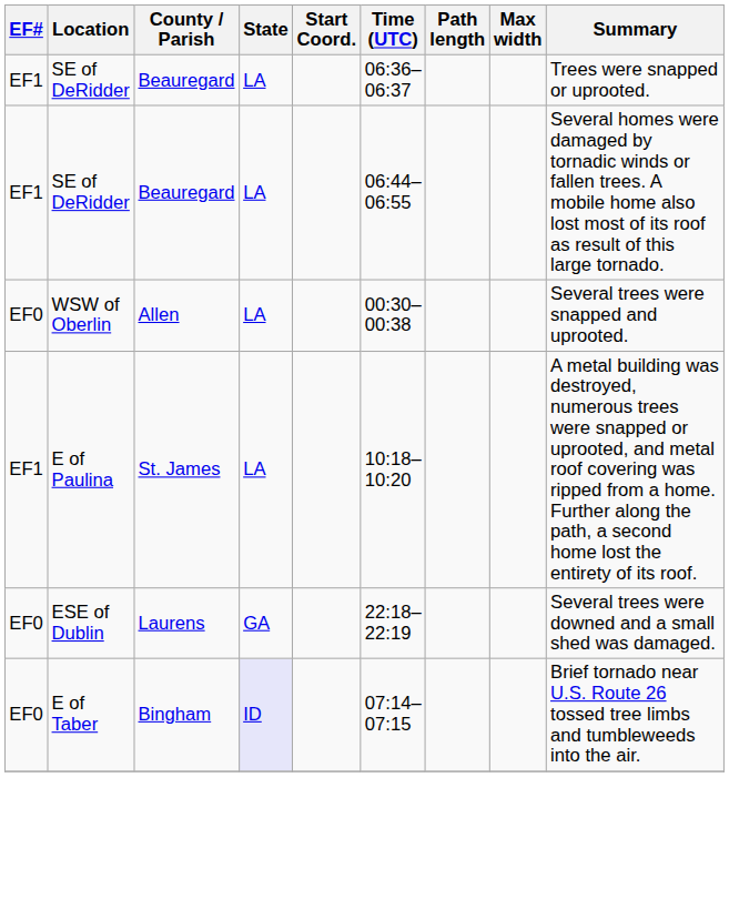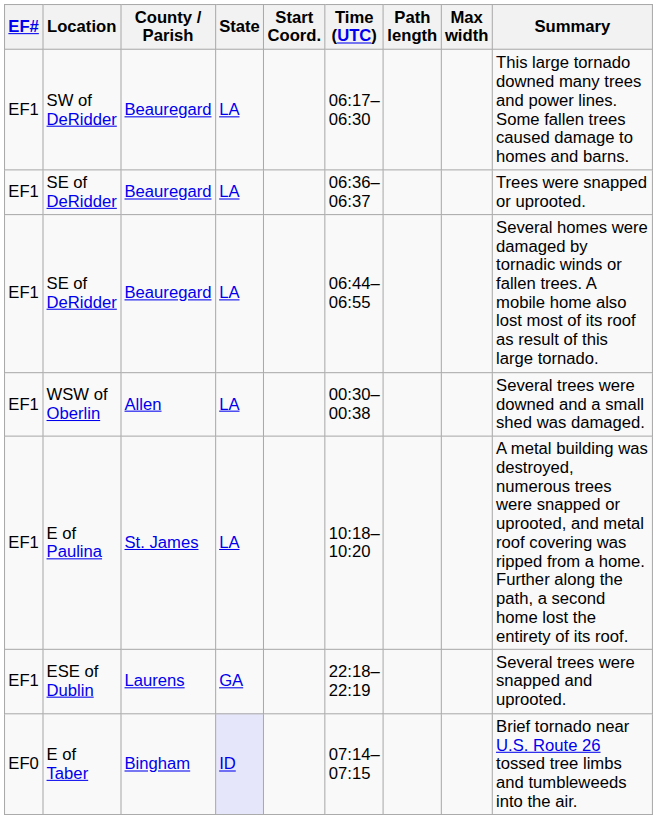 <table class="wikitable sortable" style="width:100%;">
 <tr>
 <th scope="col"  style="width:3%; text-align:center;"><a href='#'>EF#</a></th>
 <th scope="col"  style="width:7%; text-align:center;" class="unsortable">Location</th>
 <th scope="col"  style="width:6%; text-align:center;" class="unsortable">County / Parish</th>
 <th scope="col"  style="width:5%; text-align:center;">State</th>
 <th scope="col"  style="width:6%; text-align:center;">Start Coord.</th>
 <th scope="col"  style="width:6%; text-align:center;">Time (<a href='#'>UTC</a>)</th>
 <th scope="col"  style="width:6%; text-align:center;">Path length</th>
 <th scope="col"  style="width:6%; text-align:center;">Max width</th>
 <th scope="col" class="unsortable" style="width:48%; text-align:center;">Summary</th>
+</tr>
+<tr>
+<td bgcolor=>EF1</td>
+<td>SW of <a href='#'>DeRidder</a></td>
+<td><a href='#'>Beauregard</a></td>
+<td><a href='#'>LA</a></td>
+<td></td>
+<td>06:17–06:30</td>
+<td></td>
+<td></td>
+<td>This large tornado downed many trees and power lines. Some fallen trees caused damage to homes and barns.</td>
 </tr>
 <tr>
 <td bgcolor=>EF1</td>
 <td>SE of <a href='#'>DeRidder</a></td>
 <td><a href='#'>Beauregard</a></td>
 <td><a href='#'>LA</a></td>
 <td></td>
 <td>06:36–06:37</td>
 <td></td>
 <td></td>
 <td>Trees were snapped or uprooted.</td>
 </tr>
 <tr>
 <td bgcolor=>EF1</td>
 <td>SE of <a href='#'>DeRidder</a></td>
 <td><a href='#'>Beauregard</a></td>
 <td><a href='#'>LA</a></td>
 <td></td>
 <td>06:44–06:55</td>
 <td></td>
 <td></td>
 <td>Several homes were damaged by tornadic winds or fallen trees. A mobile home also lost most of its roof as result of this large tornado.</td>
 </tr>
 <tr>
-<td bgcolor=>EF0</td>
+<td bgcolor=>EF1</td>
 <td>WSW of <a href='#'>Oberlin</a></td>
 <td><a href='#'>Allen</a></td>
 <td><a href='#'>LA</a></td>
 <td></td>
 <td>00:30–00:38</td>
 <td></td>
 <td></td>
-<td>Several trees were snapped and uprooted.</td>
+<td>Several trees were downed and a small shed was damaged.</td>
 </tr>
 <tr>
 <td bgcolor=>EF1</td>
 <td>E of <a href='#'>Paulina</a></td>
 <td><a href='#'>St. James</a></td>
 <td><a href='#'>LA</a></td>
 <td></td>
 <td>10:18–10:20</td>
 <td></td>
 <td></td>
 <td>A metal building was destroyed, numerous trees were snapped or uprooted, and metal roof covering was ripped from a home. Further along the path, a second home lost the entirety of its roof.</td>
 </tr>
 <tr>
-<td bgcolor=>EF0</td>
+<td bgcolor=>EF1</td>
 <td>ESE of <a href='#'>Dublin</a></td>
 <td><a href='#'>Laurens</a></td>
 <td><a href='#'>GA</a></td>
 <td></td>
 <td>22:18–22:19</td>
 <td></td>
 <td></td>
-<td>Several trees were downed and a small shed was damaged.</td>
+<td>Several trees were snapped and uprooted.</td>
 </tr>
 <tr>
 <td bgcolor=>EF0</td>
 <td>E of <a href='#'>Taber</a></td>
 <td><a href='#'>Bingham</a></td>
 <td style="background: lavender;"><a href='#'>ID</a></td>
 <td></td>
 <td>07:14–07:15</td>
 <td></td>
 <td></td>
 <td>Brief tornado near <a href='#'>U.S. Route 26</a> tossed tree limbs and tumbleweeds into the air.</td>
 </tr>
 <tr>
 </tr>
 </table>
